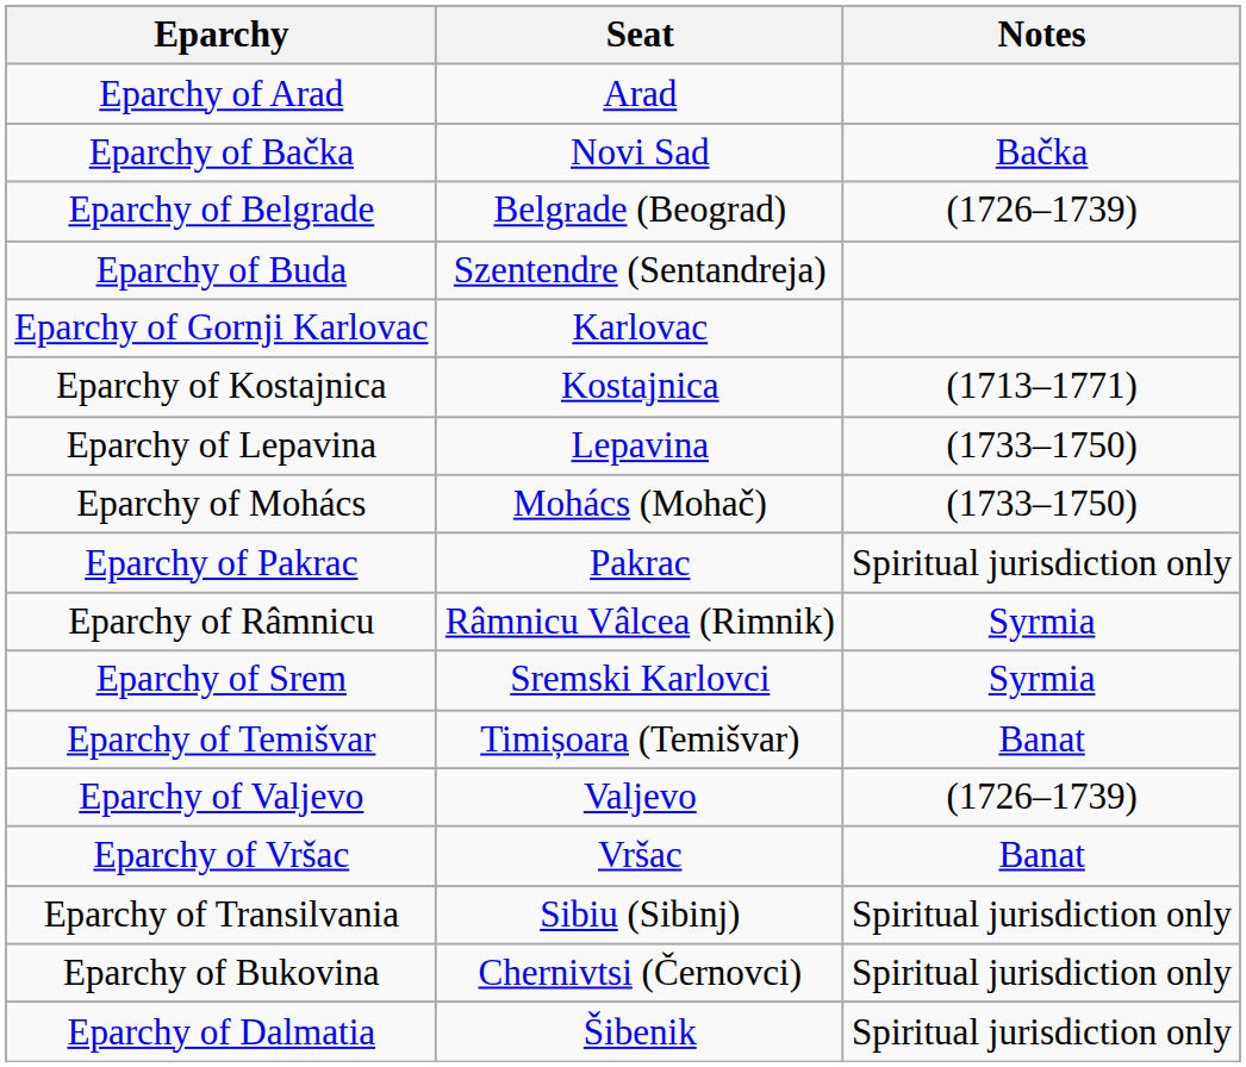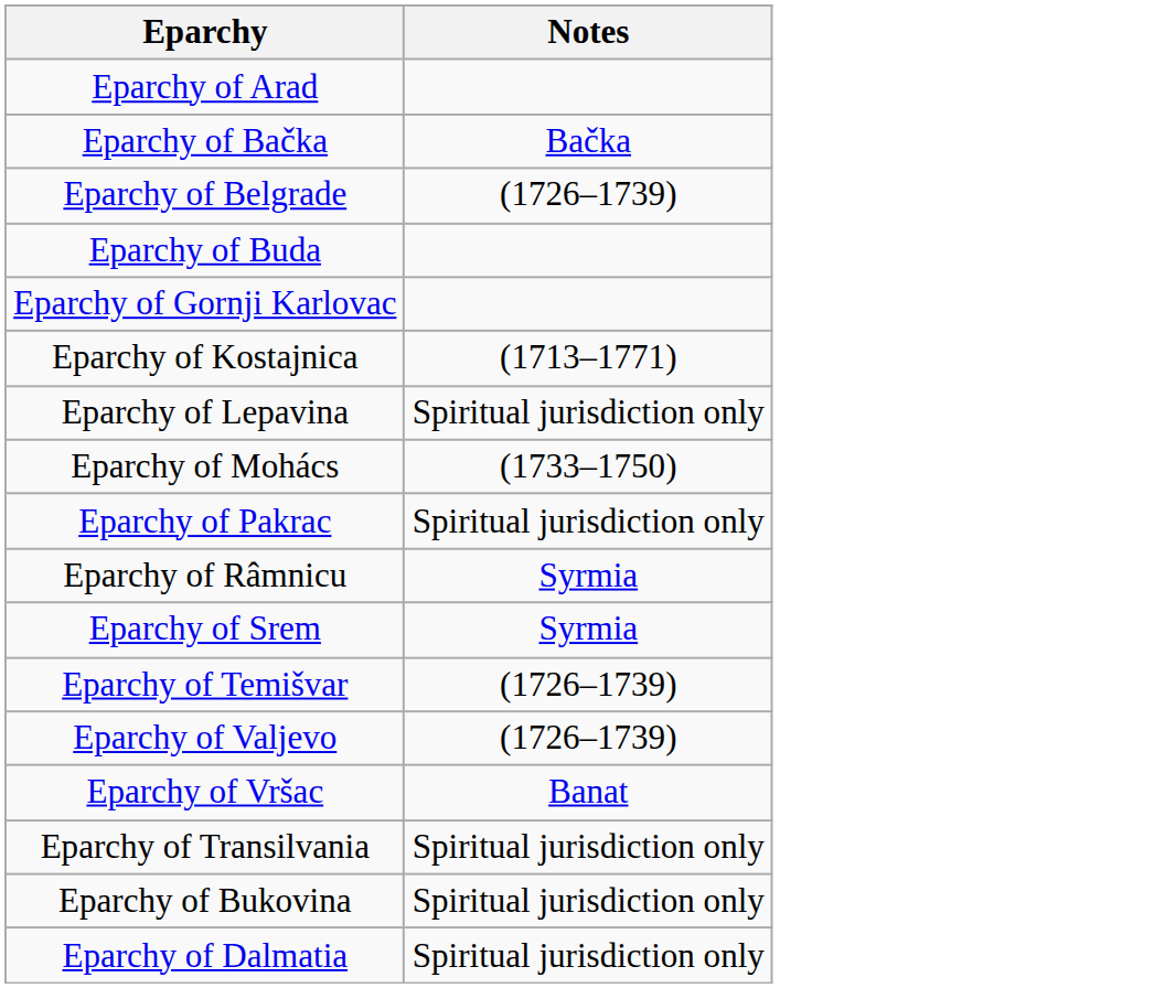 <table class="wikitable sortable" style="text-align:center">
 <tr>
 <th>Eparchy</th>
-<th>Seat</th>
 <th>Notes</th>
 </tr>
 <tr>
 <td><a href='#'>Eparchy of Arad</a></td>
-<td><a href='#'>Arad</a></td>
 <td></td>
 </tr>
 <tr>
 <td><a href='#'>Eparchy of Bačka</a></td>
-<td><a href='#'>Novi Sad</a></td>
 <td><a href='#'>Bačka</a></td>
 </tr>
 <tr>
 <td><a href='#'>Eparchy of Belgrade</a></td>
-<td><a href='#'>Belgrade</a> (Beograd)</td>
 <td>(1726–1739)</td>
 </tr>
 <tr>
 <td><a href='#'>Eparchy of Buda</a></td>
-<td><a href='#'>Szentendre</a> (Sentandreja)</td>
 <td></td>
 </tr>
 <tr>
 <td><a href='#'>Eparchy of Gornji Karlovac</a></td>
-<td><a href='#'>Karlovac</a></td>
 <td></td>
 </tr>
 <tr>
 <td>Eparchy of Kostajnica</td>
-<td><a href='#'>Kostajnica</a></td>
 <td>(1713–1771)</td>
 </tr>
 <tr>
 <td>Eparchy of Lepavina</td>
-<td><a href='#'>Lepavina</a></td>
-<td>(1733–1750)</td>
+<td>Spiritual jurisdiction only</td>
 </tr>
 <tr>
 <td>Eparchy of Mohács</td>
-<td><a href='#'>Mohács</a> (Mohač)</td>
 <td>(1733–1750)</td>
 </tr>
 <tr>
 <td><a href='#'>Eparchy of Pakrac</a></td>
-<td><a href='#'>Pakrac</a></td>
 <td>Spiritual jurisdiction only</td>
 </tr>
 <tr>
 <td>Eparchy of Râmnicu</td>
-<td><a href='#'>Râmnicu Vâlcea</a> (Rimnik)</td>
 <td><a href='#'>Syrmia</a></td>
 </tr>
 <tr>
 <td><a href='#'>Eparchy of Srem</a></td>
-<td><a href='#'>Sremski Karlovci</a></td>
 <td><a href='#'>Syrmia</a></td>
 </tr>
 <tr>
 <td><a href='#'>Eparchy of Temišvar</a></td>
-<td><a href='#'>Timișoara</a> (Temišvar)</td>
-<td><a href='#'>Banat</a></td>
+<td>(1726–1739)</td>
 </tr>
 <tr>
 <td><a href='#'>Eparchy of Valjevo</a></td>
-<td><a href='#'>Valjevo</a></td>
 <td>(1726–1739)</td>
 </tr>
 <tr>
 <td><a href='#'>Eparchy of Vršac</a></td>
-<td><a href='#'>Vršac</a></td>
 <td><a href='#'>Banat</a></td>
 </tr>
 <tr>
 <td>Eparchy of Transilvania</td>
-<td><a href='#'>Sibiu</a> (Sibinj)</td>
 <td>Spiritual jurisdiction only</td>
 </tr>
 <tr>
 <td>Eparchy of Bukovina</td>
-<td><a href='#'>Chernivtsi</a> (Černovci)</td>
 <td>Spiritual jurisdiction only</td>
 </tr>
 <tr>
 <td><a href='#'>Eparchy of Dalmatia</a></td>
-<td><a href='#'>Šibenik</a></td>
 <td>Spiritual jurisdiction only</td>
 </tr>
 </table>
